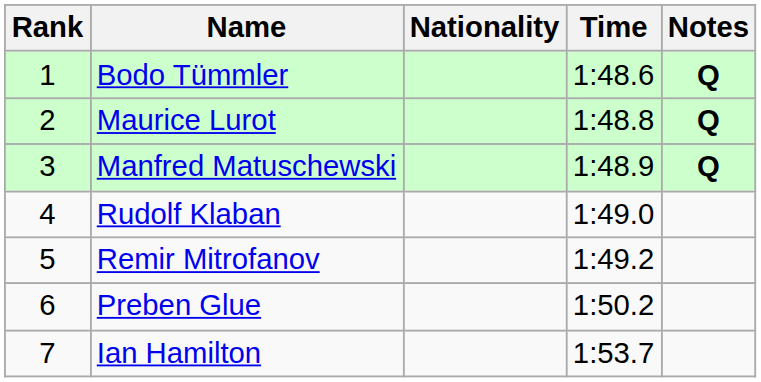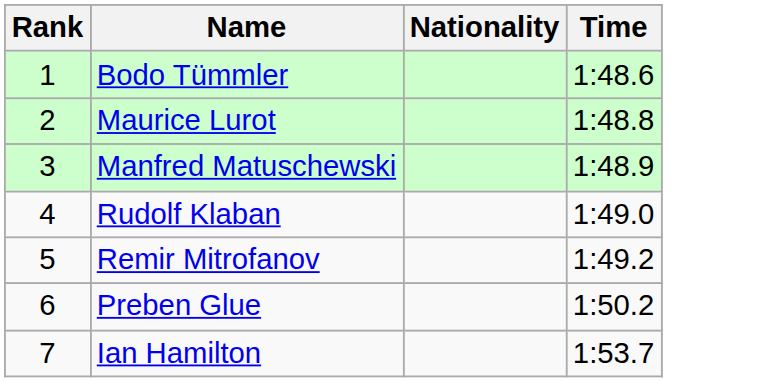 <table class="wikitable sortable" style="text-align:center">
 <tr>
 <th>Rank</th>
 <th>Name</th>
 <th>Nationality</th>
 <th>Time</th>
-<th>Notes</th>
 </tr>
 <tr bgcolor=ccffcc>
 <td>1</td>
 <td align=left><a href='#'>Bodo Tümmler</a></td>
 <td align=left></td>
 <td>1:48.6</td>
-<td><strong>Q</strong></td>
 </tr>
 <tr bgcolor=ccffcc>
 <td>2</td>
 <td align=left><a href='#'>Maurice Lurot</a></td>
 <td align=left></td>
 <td>1:48.8</td>
-<td><strong>Q</strong></td>
 </tr>
 <tr bgcolor=ccffcc>
 <td>3</td>
 <td align=left><a href='#'>Manfred Matuschewski</a></td>
 <td align=left></td>
 <td>1:48.9</td>
-<td><strong>Q</strong></td>
 </tr>
 <tr>
 <td>4</td>
 <td align=left><a href='#'>Rudolf Klaban</a></td>
 <td align=left></td>
 <td>1:49.0</td>
-<td></td>
 </tr>
 <tr>
 <td>5</td>
 <td align=left><a href='#'>Remir Mitrofanov</a></td>
 <td align=left></td>
 <td>1:49.2</td>
-<td></td>
 </tr>
 <tr>
 <td>6</td>
 <td align=left><a href='#'>Preben Glue</a></td>
 <td align=left></td>
 <td>1:50.2</td>
-<td></td>
 </tr>
 <tr>
 <td>7</td>
 <td align=left><a href='#'>Ian Hamilton</a></td>
 <td align=left></td>
 <td>1:53.7</td>
-<td></td>
 </tr>
 </table>
